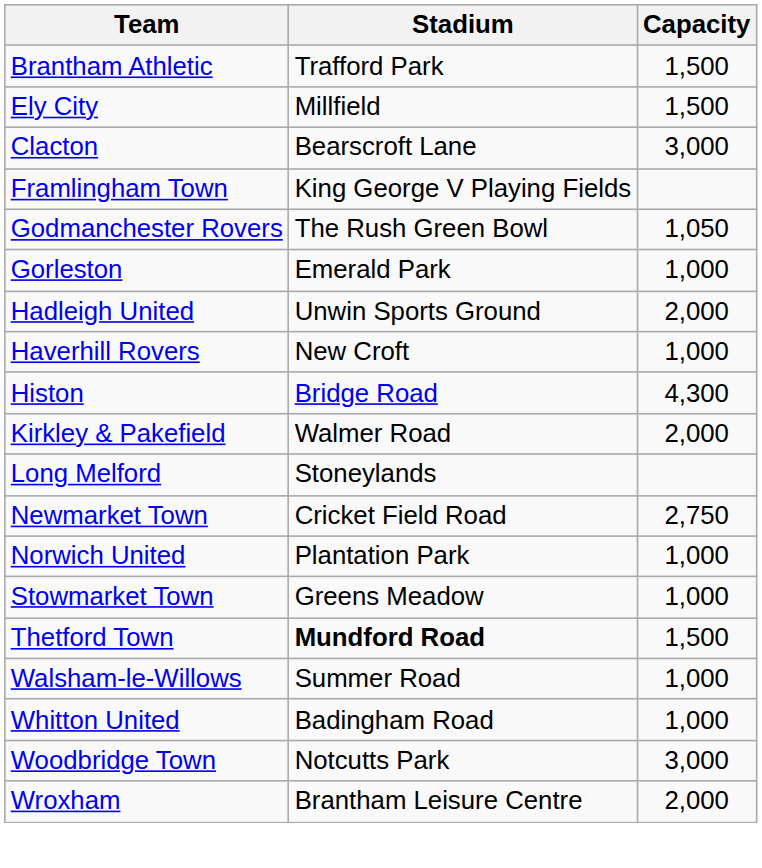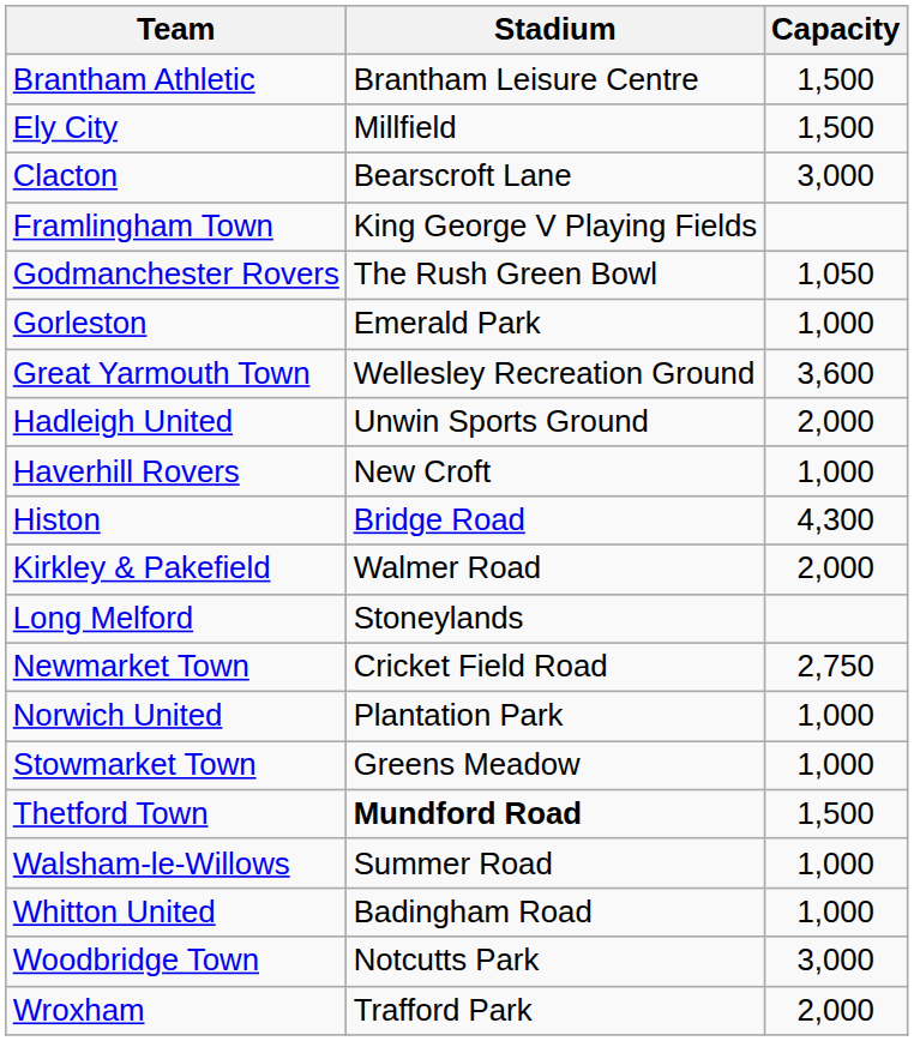 <table class="wikitable sortable">
 <tr>
 <th>Team</th>
 <th>Stadium</th>
 <th>Capacity</th>
 </tr>
 <tr>
 <td><a href='#'>Brantham Athletic</a></td>
-<td>Trafford Park</td>
+<td>Brantham Leisure Centre</td>
 <td align="center">1,500</td>
 </tr>
 <tr>
 <td><a href='#'>Ely City</a></td>
 <td>Millfield</td>
 <td align="center">1,500</td>
 </tr>
 <tr>
 <td><a href='#'>Clacton</a></td>
 <td>Bearscroft Lane</td>
 <td align="center">3,000</td>
 </tr>
 <tr>
 <td><a href='#'>Framlingham Town</a></td>
 <td>King George V Playing Fields</td>
 <td align="center"></td>
 </tr>
 <tr>
 <td><a href='#'>Godmanchester Rovers</a></td>
 <td>The Rush Green Bowl</td>
 <td align="center">1,050</td>
 </tr>
 <tr>
 <td><a href='#'>Gorleston</a></td>
 <td>Emerald Park</td>
 <td align="center">1,000</td>
+</tr>
+<tr>
+<td><a href='#'>Great Yarmouth Town</a></td>
+<td>Wellesley Recreation Ground</td>
+<td align="center">3,600</td>
 </tr>
 <tr>
 <td><a href='#'>Hadleigh United</a></td>
 <td>Unwin Sports Ground</td>
 <td align="center">2,000</td>
 </tr>
 <tr>
 <td><a href='#'>Haverhill Rovers</a></td>
 <td>New Croft</td>
 <td align="center">1,000</td>
 </tr>
 <tr>
 <td><a href='#'>Histon</a></td>
 <td><a href='#'>Bridge Road</a></td>
 <td align="center">4,300</td>
 </tr>
 <tr>
 <td><a href='#'>Kirkley & Pakefield</a></td>
 <td>Walmer Road</td>
 <td align="center">2,000</td>
 </tr>
 <tr>
 <td><a href='#'>Long Melford</a></td>
 <td>Stoneylands</td>
 <td align="center"></td>
 </tr>
 <tr>
 <td><a href='#'>Newmarket Town</a></td>
 <td>Cricket Field Road</td>
 <td style="text-align:center;">2,750</td>
 </tr>
 <tr>
 <td><a href='#'>Norwich United</a></td>
 <td>Plantation Park</td>
 <td align="center">1,000</td>
 </tr>
 <tr>
 <td><a href='#'>Stowmarket Town</a></td>
 <td>Greens Meadow</td>
 <td align="center">1,000</td>
 </tr>
 <tr>
 <td><a href='#'>Thetford Town</a></td>
 <td><strong>Mundford Road</strong></td>
 <td align="center">1,500</td>
 </tr>
 <tr>
 <td><a href='#'>Walsham-le-Willows</a></td>
 <td>Summer Road</td>
 <td align="center">1,000</td>
 </tr>
 <tr>
 <td><a href='#'>Whitton United</a></td>
 <td>Badingham Road</td>
 <td align="center">1,000</td>
 </tr>
 <tr>
 <td><a href='#'>Woodbridge Town</a></td>
 <td>Notcutts Park</td>
 <td align="center">3,000</td>
 </tr>
 <tr>
 <td><a href='#'>Wroxham</a></td>
-<td>Brantham Leisure Centre</td>
+<td>Trafford Park</td>
 <td align="center">2,000</td>
 </tr>
 </table>
